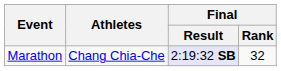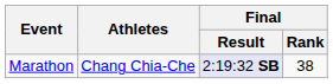 <table class="wikitable" border="1" style="font-size:90%">
 <tr>
 <th rowspan="2">Event</th>
 <th rowspan="2">Athletes</th>
 <th colspan="2">Final</th>
 </tr>
 <tr>
 <th>Result</th>
 <th>Rank</th>
 </tr>
 <tr>
 <td><a href='#'>Marathon</a></td>
 <td><a href='#'>Chang Chia-Che</a></td>
 <td align=center style="background: lavender;">2:19:32 <strong>SB</strong></td>
-<td align=center>32</td>
+<td align=center>38</td>
 </tr>
 </table>
